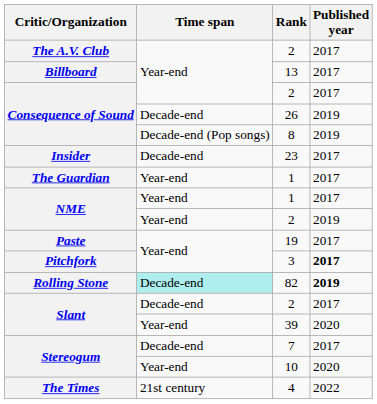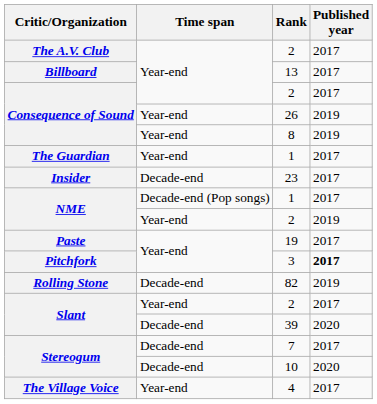 <table class="wikitable sortable plainrowheaders" style="margin-left: auto; margin-right: auto; border: none;">
 <tr>
 <th scope="col">Critic/Organization</th>
 <th scope="col">Time span</th>
 <th scope="col">Rank</th>
 <th scope="col">Published<br>year</th>
 </tr>
 <tr>
 <th scope="row"><em><a href='#'>The A.V. Club</a></em></th>
 <td rowspan="3">Year-end</td>
 <td style="text-align:center;">2</td>
 <td>2017</td>
 </tr>
 <tr>
 <th scope="row"><em><a href='#'>Billboard</a></em></th>
 <td style="text-align:center;">13</td>
 <td>2017</td>
 </tr>
 <tr>
 <th rowspan="3" scope="row"><em><a href='#'>Consequence of Sound</a></em></th>
 <td style="text-align:center;">2</td>
 <td>2017</td>
 </tr>
 <tr>
-<td>Decade-end</td>
+<td>Year-end</td>
 <td style="text-align:center;">26</td>
 <td>2019</td>
 </tr>
 <tr>
-<td>Decade-end (Pop songs)</td>
+<td>Year-end</td>
 <td style="text-align:center;">8</td>
 <td>2019</td>
+</tr>
+<tr>
+<th scope="row"><em><a href='#'>The Guardian</a></em></th>
+<td>Year-end</td>
+<td style="text-align:center;">1</td>
+<td>2017</td>
 </tr>
 <tr>
 <th scope="row"><em><a href='#'>Insider</a></em></th>
 <td>Decade-end</td>
 <td style="text-align:center;">23</td>
 <td>2017</td>
 </tr>
 <tr>
-<th scope="row"><em><a href='#'>The Guardian</a></em></th>
-<td>Year-end</td>
-<td style="text-align:center;">1</td>
-<td>2017</td>
-</tr>
-<tr>
 <th rowspan="2" scope="row"><em><a href='#'>NME</a></em></th>
-<td>Year-end</td>
+<td>Decade-end (Pop songs)</td>
 <td style="text-align:center;">1</td>
 <td>2017</td>
 </tr>
 <tr>
 <td>Year-end</td>
 <td style="text-align:center;">2</td>
 <td>2019</td>
 </tr>
 <tr>
 <th scope="row"><em><a href='#'>Paste</a></em></th>
 <td rowspan="2">Year-end</td>
 <td style="text-align:center;">19</td>
 <td>2017</td>
 </tr>
 <tr>
 <th scope="row"><em><a href='#'>Pitchfork</a></em></th>
 <td style="text-align:center;">3</td>
 <td><strong>2017</strong></td>
 </tr>
 <tr>
 <th scope="row"><em><a href='#'>Rolling Stone</a></em></th>
-<td style="background: paleturquoise;">Decade-end</td>
+<td>Decade-end</td>
 <td style="text-align:center;">82</td>
-<td><strong>2019</strong></td>
+<td>2019</td>
 </tr>
 <tr>
 <th rowspan="2" scope="row"><em><a href='#'>Slant</a></em></th>
-<td>Decade-end</td>
+<td>Year-end</td>
 <td style="text-align:center;">2</td>
 <td>2017</td>
 </tr>
 <tr>
-<td>Year-end</td>
+<td>Decade-end</td>
 <td style="text-align:center;">39</td>
 <td>2020</td>
 </tr>
 <tr>
 <th rowspan="2" scope="row"><em><a href='#'>Stereogum</a></em></th>
 <td>Decade-end</td>
 <td style="text-align:center;">7</td>
 <td>2017</td>
 </tr>
 <tr>
-<td>Year-end</td>
+<td>Decade-end</td>
 <td style="text-align:center;">10</td>
 <td>2020</td>
 </tr>
 <tr>
-<th scope="row"><em><a href='#'>The Times</a></em></th>
-<td>21st century</td>
+<th scope="row"><em><a href='#'>The Village Voice</a></em></th>
+<td>Year-end</td>
 <td style="text-align:center;">4</td>
-<td>2022</td>
+<td>2017</td>
 </tr>
 </table>
